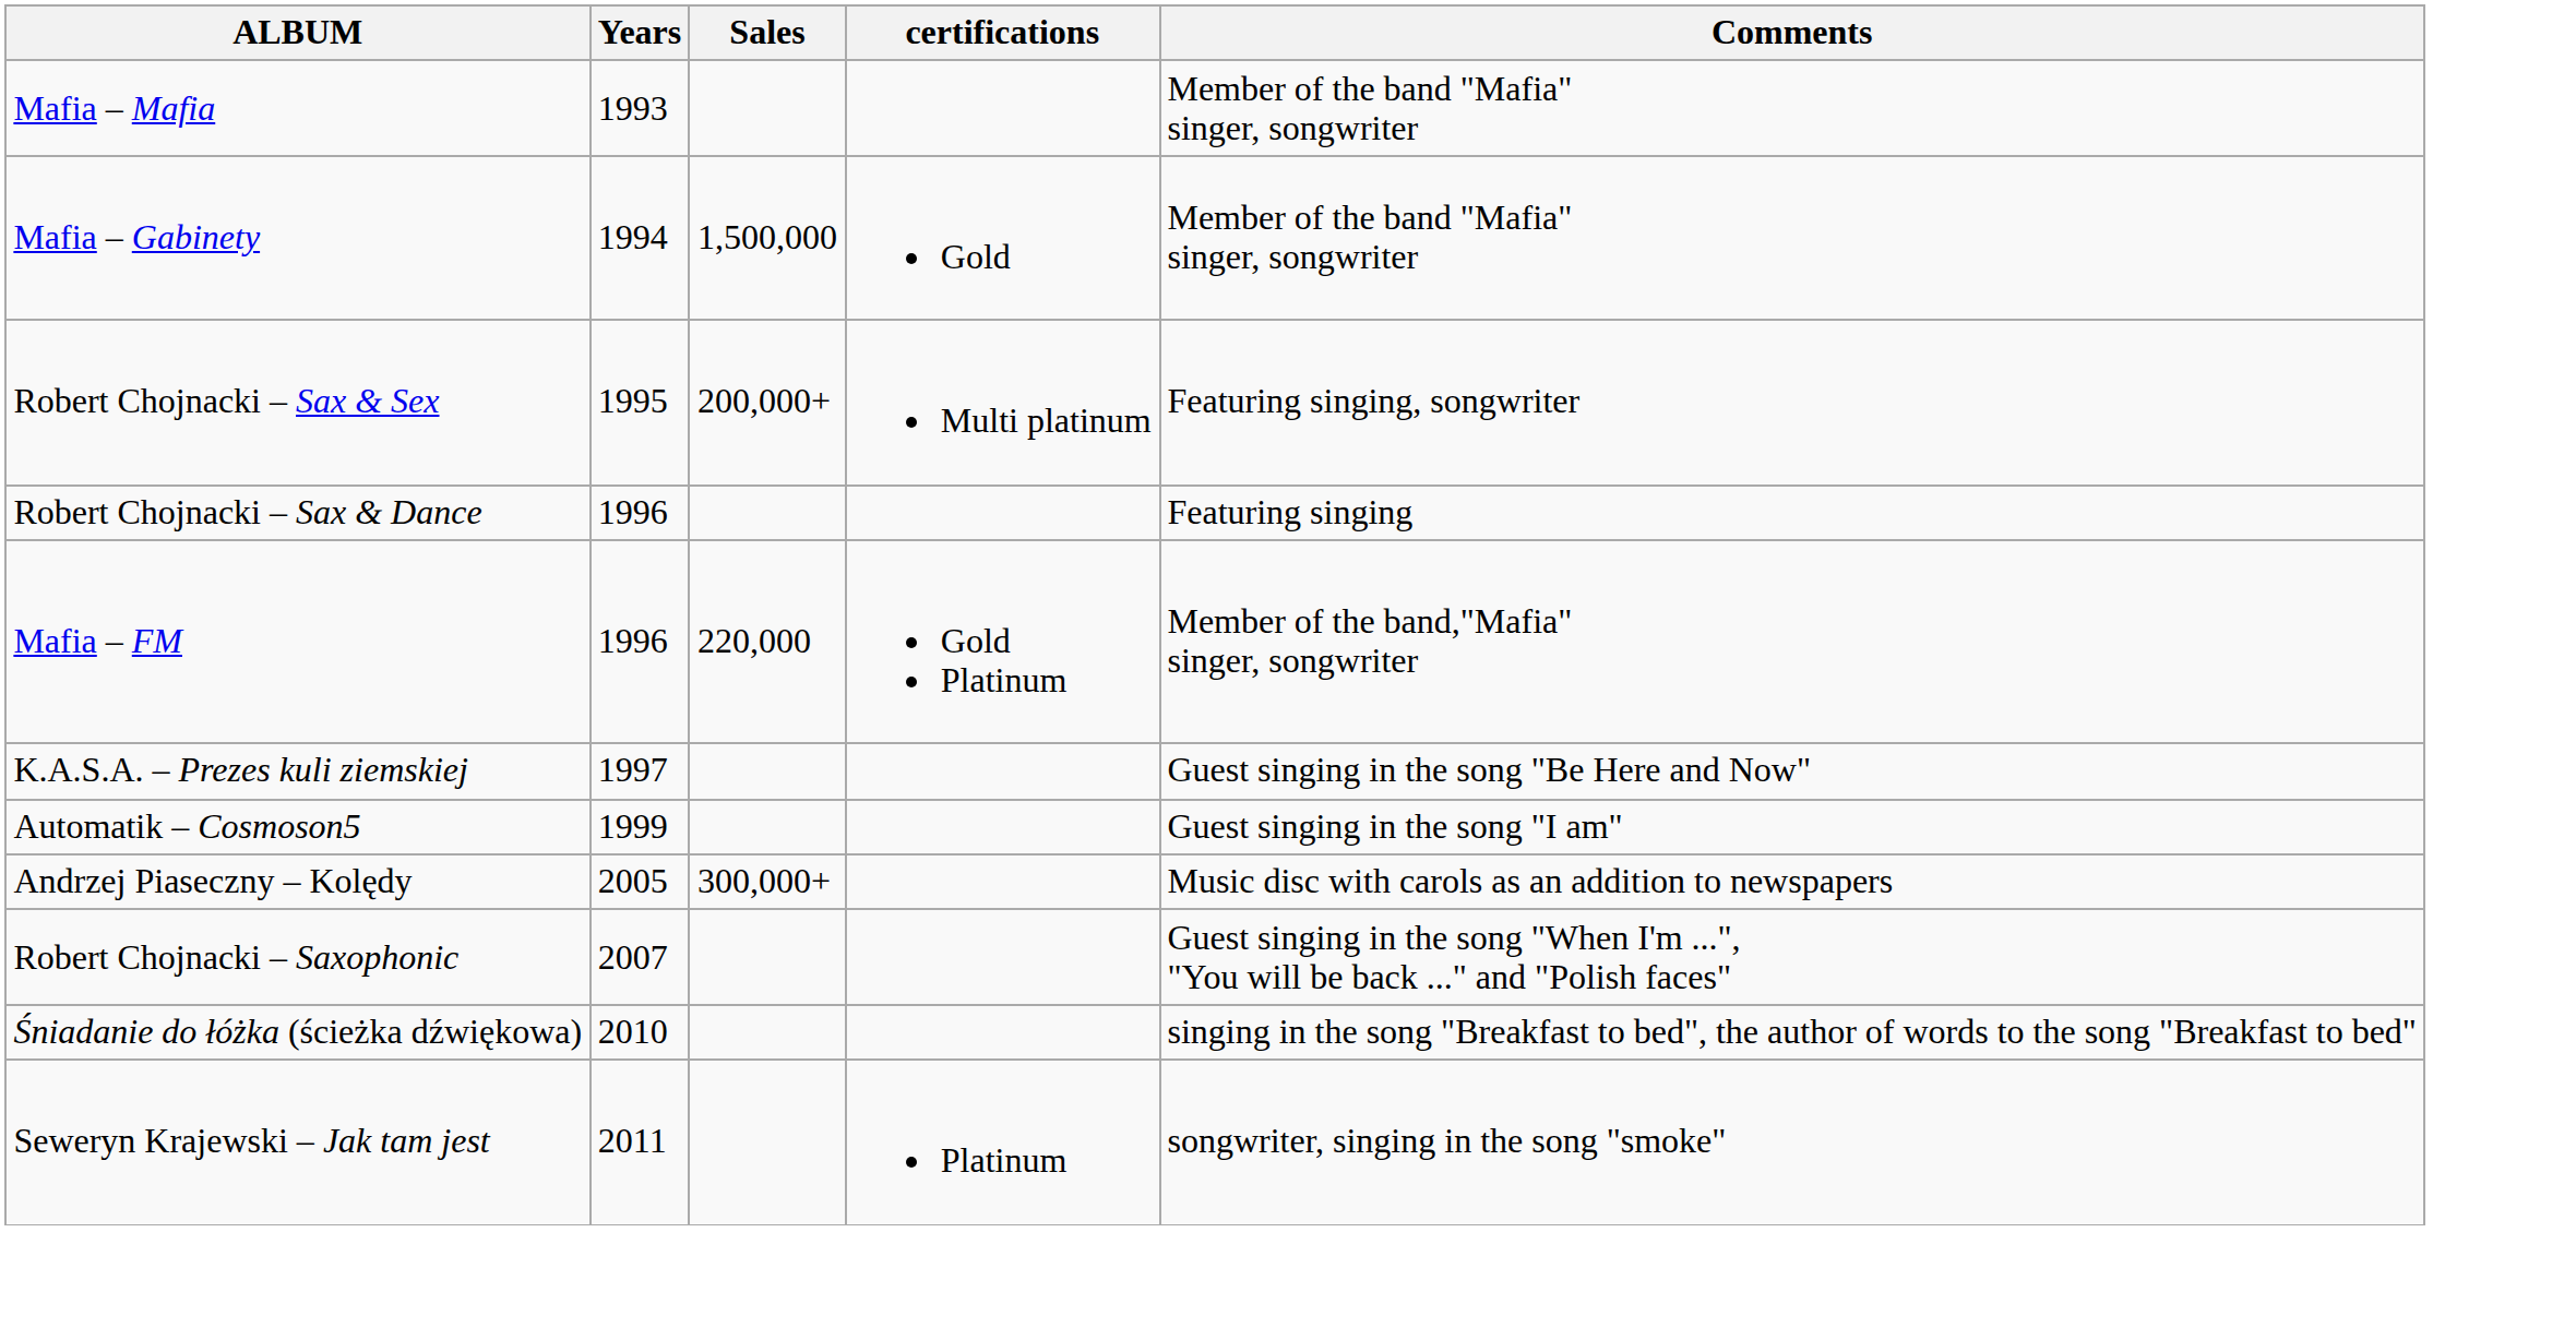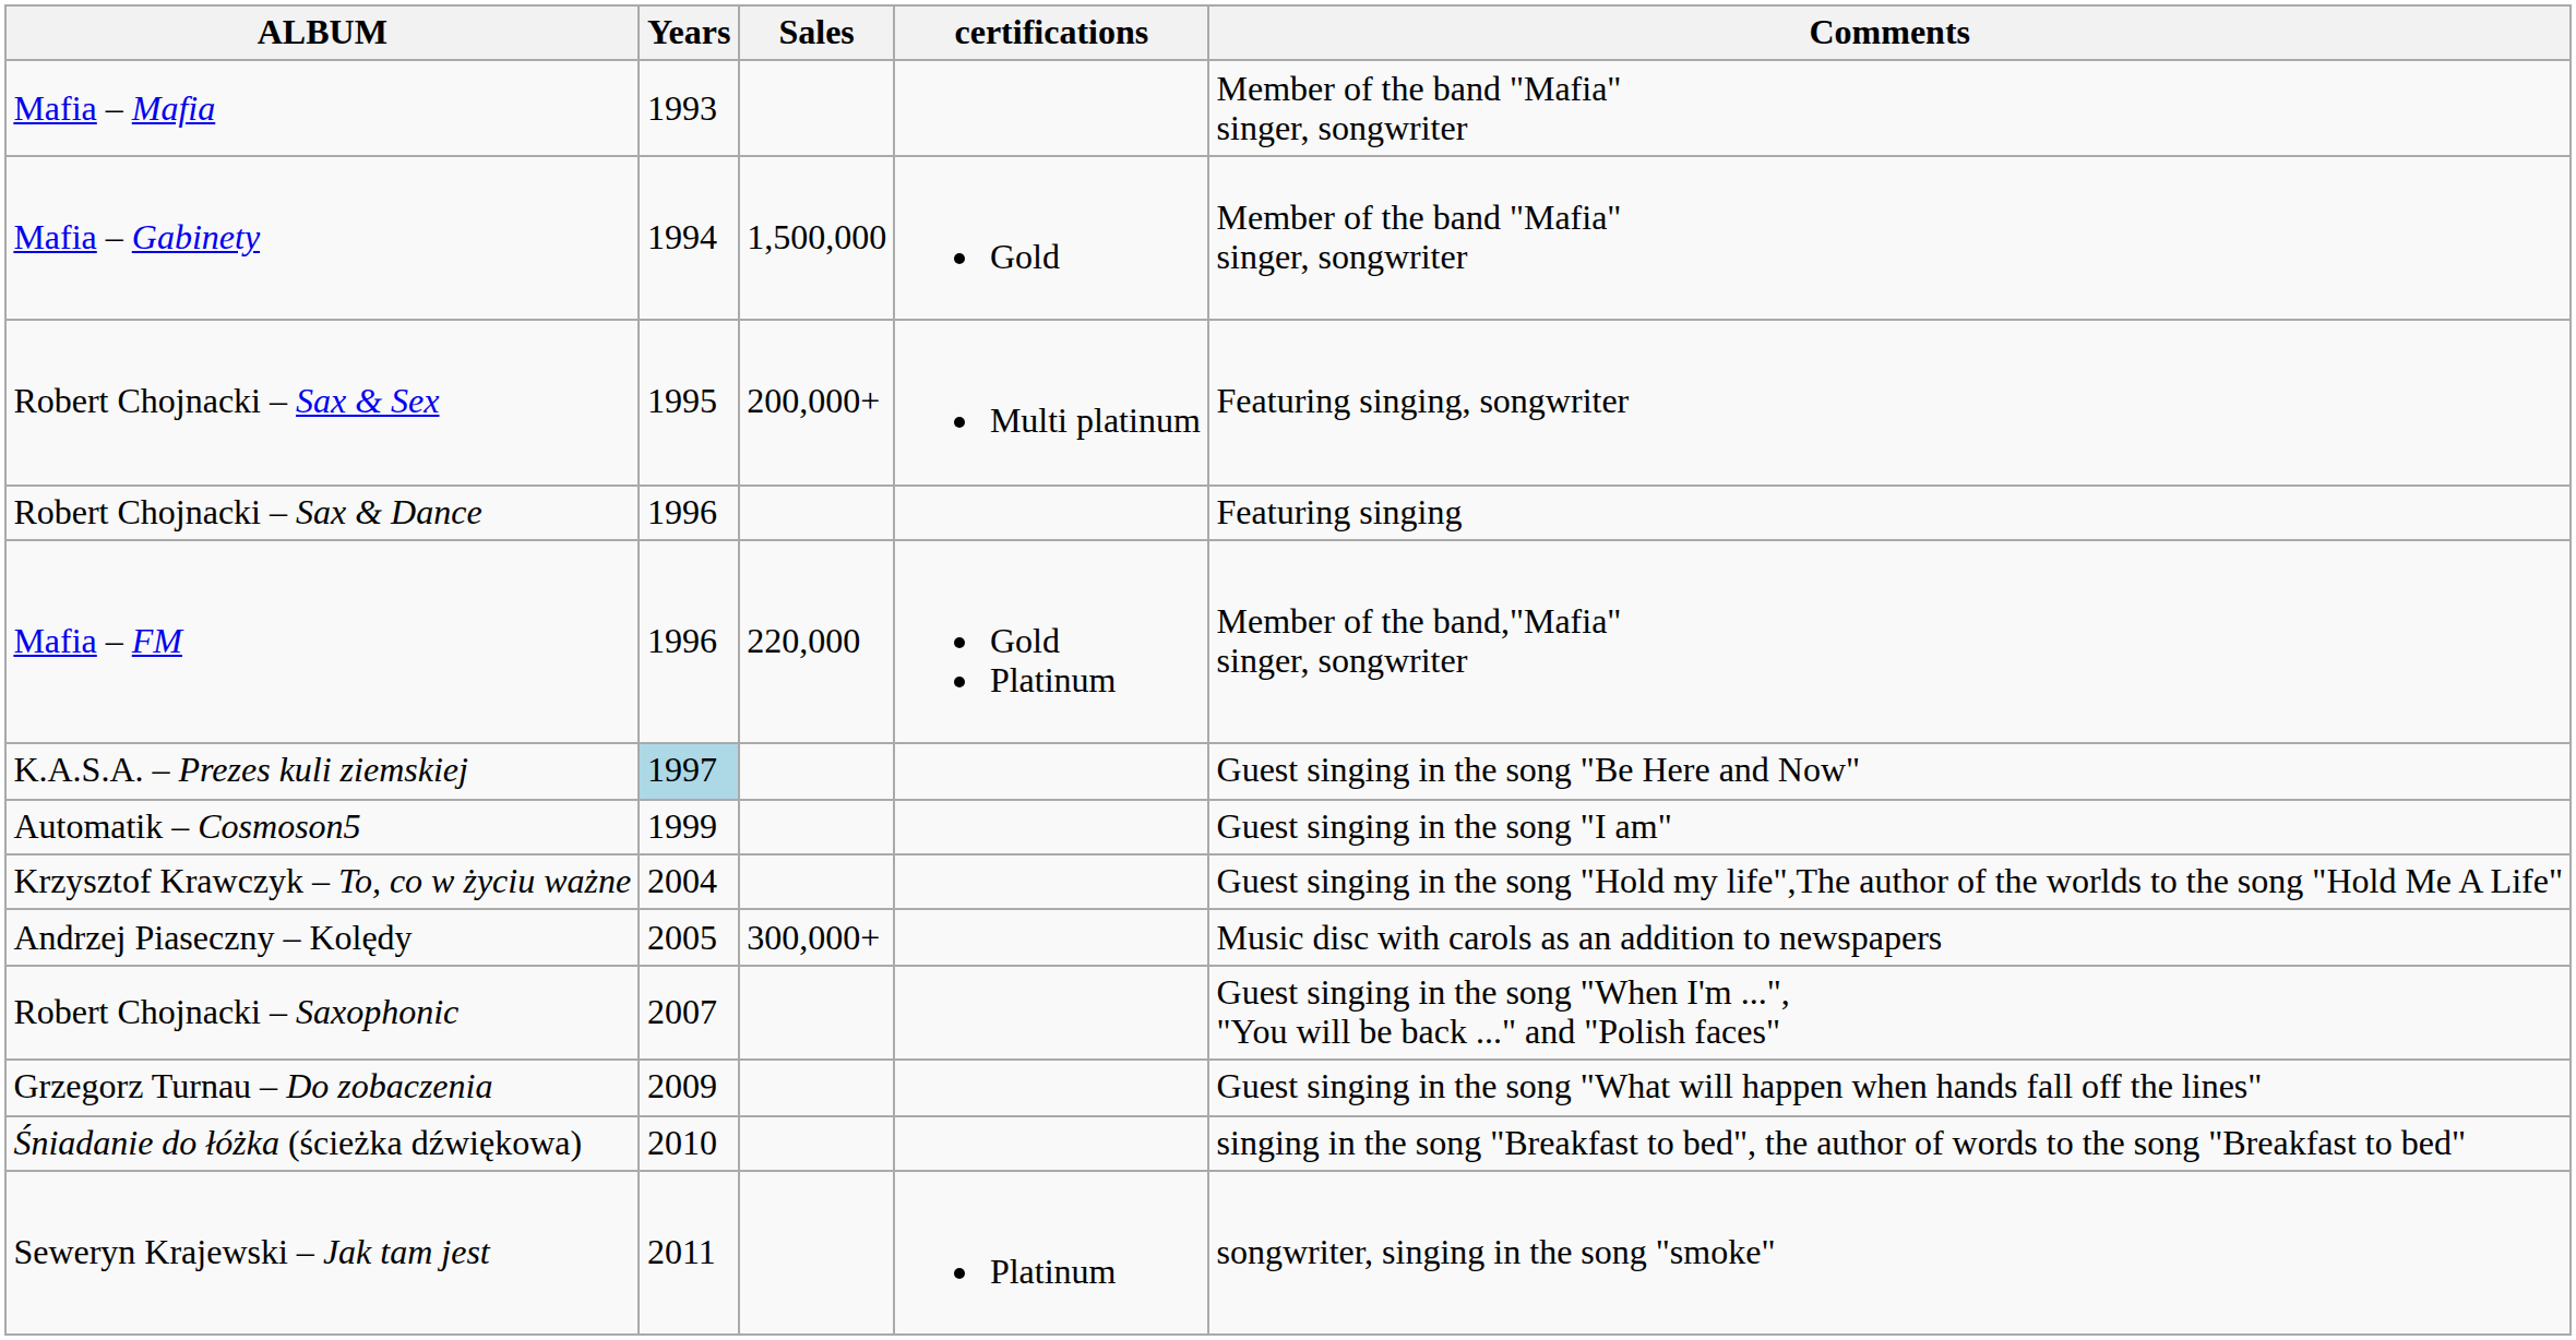 <table class="wikitable">
 <tr>
 <th>ALBUM</th>
 <th>Years</th>
 <th>Sales</th>
 <th>certifications</th>
 <th>Comments</th>
 </tr>
 <tr>
 <td><a href='#'>Mafia</a> – <em><a href='#'>Mafia</a></em></td>
 <td>1993</td>
 <td></td>
 <td></td>
 <td>Member of the band "Mafia"<br>singer, songwriter</td>
 </tr>
 <tr>
 <td><a href='#'>Mafia</a> – <em><a href='#'>Gabinety</a></em></td>
 <td>1994</td>
 <td>1,500,000</td>
 <td><br><ul><li>Gold</li></ul></td>
 <td>Member of the band "Mafia"<br>singer, songwriter</td>
 </tr>
 <tr>
 <td>Robert Chojnacki – <em><a href='#'>Sax & Sex</a></em></td>
 <td>1995</td>
 <td>200,000+</td>
 <td><br><ul><li>Multi platinum</li></ul></td>
 <td>Featuring singing, songwriter</td>
 </tr>
 <tr>
 <td>Robert Chojnacki – <em>Sax & Dance</em></td>
 <td>1996</td>
 <td></td>
 <td></td>
 <td>Featuring singing</td>
 </tr>
 <tr>
 <td><a href='#'>Mafia</a> – <em><a href='#'>FM</a></em></td>
 <td>1996</td>
 <td>220,000</td>
 <td><br><ul><li>Gold</li><li>Platinum</li></ul></td>
 <td>Member of the band,"Mafia"<br>singer, songwriter</td>
 </tr>
 <tr>
 <td>K.A.S.A. – <em>Prezes kuli ziemskiej</em></td>
-<td>1997</td>
+<td style="background: lightblue;">1997</td>
 <td></td>
 <td></td>
 <td>Guest singing in the song "Be Here and Now"</td>
 </tr>
 <tr>
 <td>Automatik – <em>Cosmoson5</em></td>
 <td>1999</td>
 <td></td>
 <td></td>
 <td>Guest singing in the song "I am"</td>
+</tr>
+<tr>
+<td>Krzysztof Krawczyk – <em>To, co w życiu ważne</em></td>
+<td>2004</td>
+<td></td>
+<td></td>
+<td>Guest singing in the song "Hold my life",The author of the worlds to the song "Hold Me A Life"</td>
 </tr>
 <tr>
 <td>Andrzej Piaseczny – Kolędy</td>
 <td>2005</td>
 <td>300,000+</td>
 <td></td>
 <td>Music disc with carols as an addition to newspapers</td>
 </tr>
 <tr>
 <td>Robert Chojnacki – <em>Saxophonic</em></td>
 <td>2007</td>
 <td></td>
 <td></td>
 <td>Guest singing in the song "When I'm ...",<br>"You will be back ..." and "Polish faces"</td>
 </tr>
 <tr>
+<td>Grzegorz Turnau – <em>Do zobaczenia</em></td>
+<td>2009</td>
+<td></td>
+<td></td>
+<td>Guest singing in the song "What will happen when hands fall off the lines"</td>
+</tr>
+<tr>
 <td><em>Śniadanie do łóżka</em> (ścieżka dźwiękowa)</td>
 <td>2010</td>
 <td></td>
 <td></td>
 <td>singing in the song "Breakfast to bed", the author of words to the song "Breakfast to bed"</td>
 </tr>
 <tr>
 <td>Seweryn Krajewski – <em>Jak tam jest</em></td>
 <td>2011</td>
 <td></td>
 <td><br><ul><li>Platinum</li></ul></td>
 <td>songwriter, singing in the song "smoke"</td>
 </tr>
 </table>
